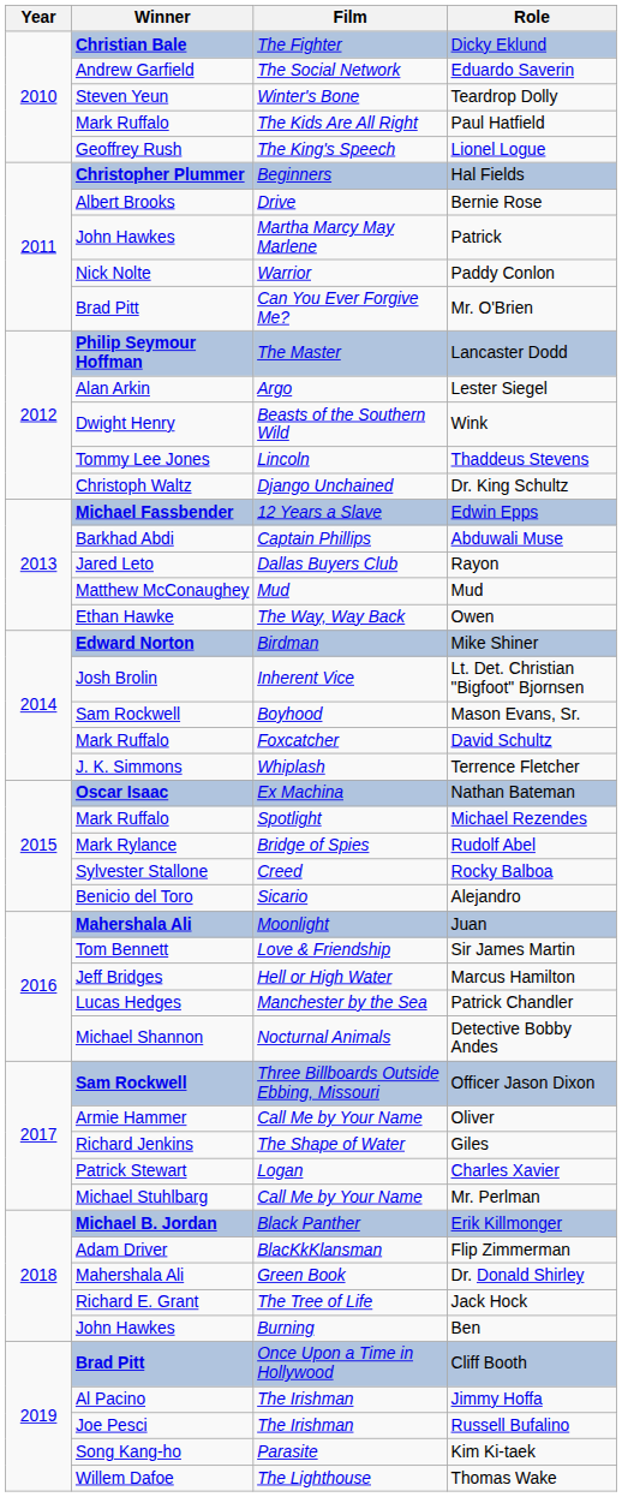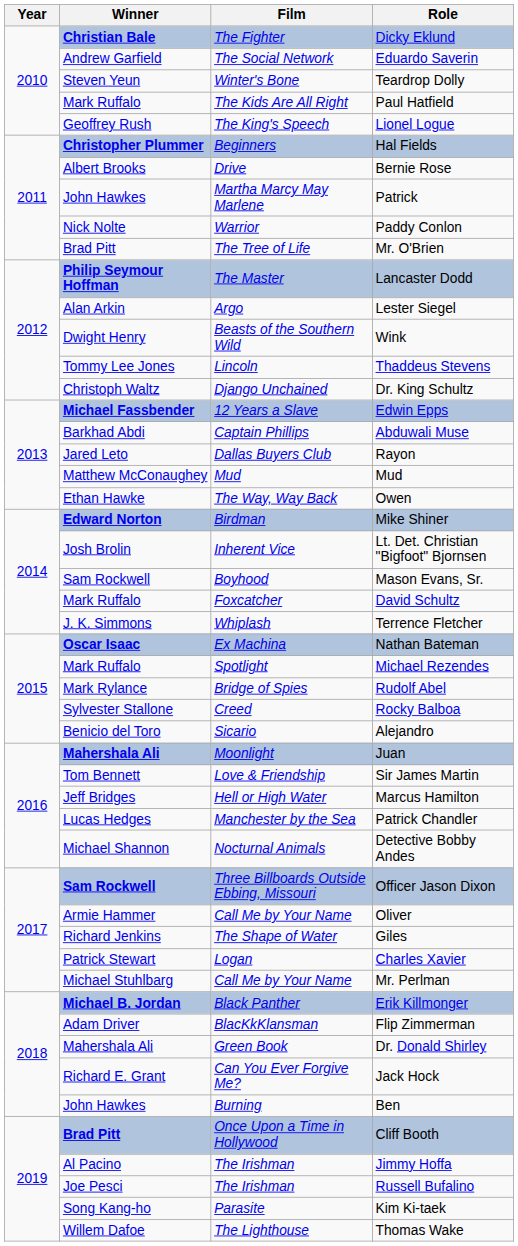 <table class="wikitable" width="95%" cellpadding="5">
 <tr>
 <th width="100"><strong>Year</strong></th>
 <th width="300"><strong>Winner</strong></th>
 <th width="300"><strong>Film</strong></th>
 <th width="300"><strong>Role</strong></th>
 </tr>
 <tr>
 <td rowspan="5" style="text-align:center;"><a href='#'>2010</a></td>
 <td style="background:#B0C4DE;"><strong><a href='#'>Christian Bale</a></strong></td>
 <td style="background:#B0C4DE;"><em><a href='#'>The Fighter</a></em></td>
 <td style="background:#B0C4DE;"><a href='#'>Dicky Eklund</a></td>
 </tr>
 <tr>
 <td><a href='#'>Andrew Garfield</a></td>
 <td><em><a href='#'>The Social Network</a></em></td>
 <td><a href='#'>Eduardo Saverin</a></td>
 </tr>
 <tr>
 <td><a href='#'>Steven Yeun</a></td>
 <td><em><a href='#'>Winter's Bone</a></em></td>
 <td>Teardrop Dolly</td>
 </tr>
 <tr>
 <td><a href='#'>Mark Ruffalo</a></td>
 <td><em><a href='#'>The Kids Are All Right</a></em></td>
 <td>Paul Hatfield</td>
 </tr>
 <tr>
 <td><a href='#'>Geoffrey Rush</a></td>
 <td><em><a href='#'>The King's Speech</a></em></td>
 <td><a href='#'>Lionel Logue</a></td>
 </tr>
 <tr>
 <td rowspan="5" style="text-align:center;"><a href='#'>2011</a></td>
 <td style="background:#B0C4DE;"><strong><a href='#'>Christopher Plummer</a></strong></td>
 <td style="background:#B0C4DE;"><em><a href='#'>Beginners</a></em></td>
 <td style="background:#B0C4DE;">Hal Fields</td>
 </tr>
 <tr>
 <td><a href='#'>Albert Brooks</a></td>
 <td><em><a href='#'>Drive</a></em></td>
 <td>Bernie Rose</td>
 </tr>
 <tr>
 <td><a href='#'>John Hawkes</a></td>
 <td><em><a href='#'>Martha Marcy May Marlene</a></em></td>
 <td>Patrick</td>
 </tr>
 <tr>
 <td><a href='#'>Nick Nolte</a></td>
 <td><em><a href='#'>Warrior</a></em></td>
 <td>Paddy Conlon</td>
 </tr>
 <tr>
 <td><a href='#'>Brad Pitt</a></td>
-<td><em><a href='#'>Can You Ever Forgive Me?</a></em></td>
+<td><em><a href='#'>The Tree of Life</a></em></td>
 <td>Mr. O'Brien</td>
 </tr>
 <tr>
 <td rowspan="5" style="text-align:center;"><a href='#'>2012</a></td>
 <td style="background:#B0C4DE;"><strong><a href='#'>Philip Seymour Hoffman</a></strong></td>
 <td style="background:#B0C4DE;"><em><a href='#'>The Master</a></em></td>
 <td style="background:#B0C4DE;">Lancaster Dodd</td>
 </tr>
 <tr>
 <td><a href='#'>Alan Arkin</a></td>
 <td><em><a href='#'>Argo</a></em></td>
 <td>Lester Siegel</td>
 </tr>
 <tr>
 <td><a href='#'>Dwight Henry</a></td>
 <td><em><a href='#'>Beasts of the Southern Wild</a></em></td>
 <td>Wink</td>
 </tr>
 <tr>
 <td><a href='#'>Tommy Lee Jones</a></td>
 <td><em><a href='#'>Lincoln</a></em></td>
 <td><a href='#'>Thaddeus Stevens</a></td>
 </tr>
 <tr>
 <td><a href='#'>Christoph Waltz</a></td>
 <td><em><a href='#'>Django Unchained</a></em></td>
 <td>Dr. King Schultz</td>
 </tr>
 <tr>
 <td rowspan="5" style="text-align:center;"><a href='#'>2013</a></td>
 <td style="background:#B0C4DE;"><strong><a href='#'>Michael Fassbender</a></strong></td>
 <td style="background:#B0C4DE;"><em><a href='#'>12 Years a Slave</a></em></td>
 <td style="background:#B0C4DE;"><a href='#'>Edwin Epps</a></td>
 </tr>
 <tr>
 <td><a href='#'>Barkhad Abdi</a></td>
 <td><em><a href='#'>Captain Phillips</a></em></td>
 <td><a href='#'>Abduwali Muse</a></td>
 </tr>
 <tr>
 <td><a href='#'>Jared Leto</a></td>
 <td><em><a href='#'>Dallas Buyers Club</a></em></td>
 <td>Rayon</td>
 </tr>
 <tr>
 <td><a href='#'>Matthew McConaughey</a></td>
 <td><em><a href='#'>Mud</a></em></td>
 <td>Mud</td>
 </tr>
 <tr>
 <td><a href='#'>Ethan Hawke</a></td>
 <td><em><a href='#'>The Way, Way Back</a></em></td>
 <td>Owen</td>
 </tr>
 <tr>
 <td rowspan="5" style="text-align:center;"><a href='#'>2014</a></td>
 <td style="background:#B0C4DE;"><strong><a href='#'>Edward Norton</a></strong></td>
 <td style="background:#B0C4DE;"><em><a href='#'>Birdman</a></em></td>
 <td style="background:#B0C4DE;">Mike Shiner</td>
 </tr>
 <tr>
 <td><a href='#'>Josh Brolin</a></td>
 <td><em><a href='#'>Inherent Vice</a></em></td>
 <td>Lt. Det. Christian "Bigfoot" Bjornsen</td>
 </tr>
 <tr>
 <td><a href='#'>Sam Rockwell</a></td>
 <td><em><a href='#'>Boyhood</a></em></td>
 <td>Mason Evans, Sr.</td>
 </tr>
 <tr>
 <td><a href='#'>Mark Ruffalo</a></td>
 <td><em><a href='#'>Foxcatcher</a></em></td>
 <td><a href='#'>David Schultz</a></td>
 </tr>
 <tr>
 <td><a href='#'>J. K. Simmons</a></td>
 <td><em><a href='#'>Whiplash</a></em></td>
 <td>Terrence Fletcher</td>
 </tr>
 <tr>
 <td rowspan="5" style="text-align:center;"><a href='#'>2015</a></td>
 <td style="background:#B0C4DE;"><strong><a href='#'>Oscar Isaac</a></strong></td>
 <td style="background:#B0C4DE;"><em><a href='#'>Ex Machina</a></em></td>
 <td style="background:#B0C4DE;">Nathan Bateman</td>
 </tr>
 <tr>
 <td><a href='#'>Mark Ruffalo</a></td>
 <td><em><a href='#'>Spotlight</a></em></td>
 <td><a href='#'>Michael Rezendes</a></td>
 </tr>
 <tr>
 <td><a href='#'>Mark Rylance</a></td>
 <td><em><a href='#'>Bridge of Spies</a></em></td>
 <td><a href='#'>Rudolf Abel</a></td>
 </tr>
 <tr>
 <td><a href='#'>Sylvester Stallone</a></td>
 <td><em><a href='#'>Creed</a></em></td>
 <td><a href='#'>Rocky Balboa</a></td>
 </tr>
 <tr>
 <td><a href='#'>Benicio del Toro</a></td>
 <td><em><a href='#'>Sicario</a></em></td>
 <td>Alejandro</td>
 </tr>
 <tr>
 <td rowspan="5" style="text-align:center;"><a href='#'>2016</a></td>
 <td style="background:#B0C4DE;"><strong><a href='#'>Mahershala Ali</a></strong></td>
 <td style="background:#B0C4DE;"><em><a href='#'>Moonlight</a></em></td>
 <td style="background:#B0C4DE;">Juan</td>
 </tr>
 <tr>
 <td><a href='#'>Tom Bennett</a></td>
 <td><em><a href='#'>Love & Friendship</a></em></td>
 <td>Sir James Martin</td>
 </tr>
 <tr>
 <td><a href='#'>Jeff Bridges</a></td>
 <td><em><a href='#'>Hell or High Water</a></em></td>
 <td>Marcus Hamilton</td>
 </tr>
 <tr>
 <td><a href='#'>Lucas Hedges</a></td>
 <td><em><a href='#'>Manchester by the Sea</a></em></td>
 <td>Patrick Chandler</td>
 </tr>
 <tr>
 <td><a href='#'>Michael Shannon</a></td>
 <td><em><a href='#'>Nocturnal Animals</a></em></td>
 <td>Detective Bobby Andes</td>
 </tr>
 <tr>
 <td rowspan="5" style="text-align:center;"><a href='#'>2017</a></td>
 <td style="background:#B0C4DE;"><strong><a href='#'>Sam Rockwell</a></strong></td>
 <td style="background:#B0C4DE;"><em><a href='#'>Three Billboards Outside Ebbing, Missouri</a></em></td>
 <td style="background:#B0C4DE;">Officer Jason Dixon</td>
 </tr>
 <tr>
 <td><a href='#'>Armie Hammer</a></td>
 <td><em><a href='#'>Call Me by Your Name</a></em></td>
 <td>Oliver</td>
 </tr>
 <tr>
 <td><a href='#'>Richard Jenkins</a></td>
 <td><em><a href='#'>The Shape of Water</a></em></td>
 <td>Giles</td>
 </tr>
 <tr>
 <td><a href='#'>Patrick Stewart</a></td>
 <td><em><a href='#'>Logan</a></em></td>
 <td><a href='#'>Charles Xavier</a></td>
 </tr>
 <tr>
 <td><a href='#'>Michael Stuhlbarg</a></td>
 <td><em><a href='#'>Call Me by Your Name</a></em></td>
 <td>Mr. Perlman</td>
 </tr>
 <tr>
 <td rowspan="5" style="text-align:center;"><a href='#'>2018</a></td>
 <td style="background:#B0C4DE;"><strong><a href='#'>Michael B. Jordan</a></strong></td>
 <td style="background:#B0C4DE;"><em><a href='#'>Black Panther</a></em></td>
 <td style="background:#B0C4DE;"><a href='#'>Erik Killmonger</a></td>
 </tr>
 <tr>
 <td><a href='#'>Adam Driver</a></td>
 <td><em><a href='#'>BlacKkKlansman</a></em></td>
 <td>Flip Zimmerman</td>
 </tr>
 <tr>
 <td><a href='#'>Mahershala Ali</a></td>
 <td><em><a href='#'>Green Book</a></em></td>
 <td>Dr. <a href='#'>Donald Shirley</a></td>
 </tr>
 <tr>
 <td><a href='#'>Richard E. Grant</a></td>
-<td><em><a href='#'>The Tree of Life</a></em></td>
+<td><em><a href='#'>Can You Ever Forgive Me?</a></em></td>
 <td>Jack Hock</td>
 </tr>
 <tr>
 <td><a href='#'>John Hawkes</a></td>
 <td><em><a href='#'>Burning</a></em></td>
 <td>Ben</td>
 </tr>
 <tr>
 <td rowspan="5" style="text-align:center;"><a href='#'>2019</a></td>
 <td style="background:#B0C4DE;"><strong><a href='#'>Brad Pitt</a></strong></td>
 <td style="background:#B0C4DE;"><em><a href='#'>Once Upon a Time in Hollywood</a></em></td>
 <td style="background:#B0C4DE;">Cliff Booth</td>
 </tr>
 <tr>
 <td><a href='#'>Al Pacino</a></td>
 <td><em><a href='#'>The Irishman</a></em></td>
 <td><a href='#'>Jimmy Hoffa</a></td>
 </tr>
 <tr>
 <td><a href='#'>Joe Pesci</a></td>
 <td><em><a href='#'>The Irishman</a></em></td>
 <td><a href='#'>Russell Bufalino</a></td>
 </tr>
 <tr>
 <td><a href='#'>Song Kang-ho</a></td>
 <td><em><a href='#'>Parasite</a></em></td>
 <td>Kim Ki-taek</td>
 </tr>
 <tr>
 <td><a href='#'>Willem Dafoe</a></td>
 <td><em><a href='#'>The Lighthouse</a></em></td>
 <td>Thomas Wake</td>
 </tr>
 </table>
